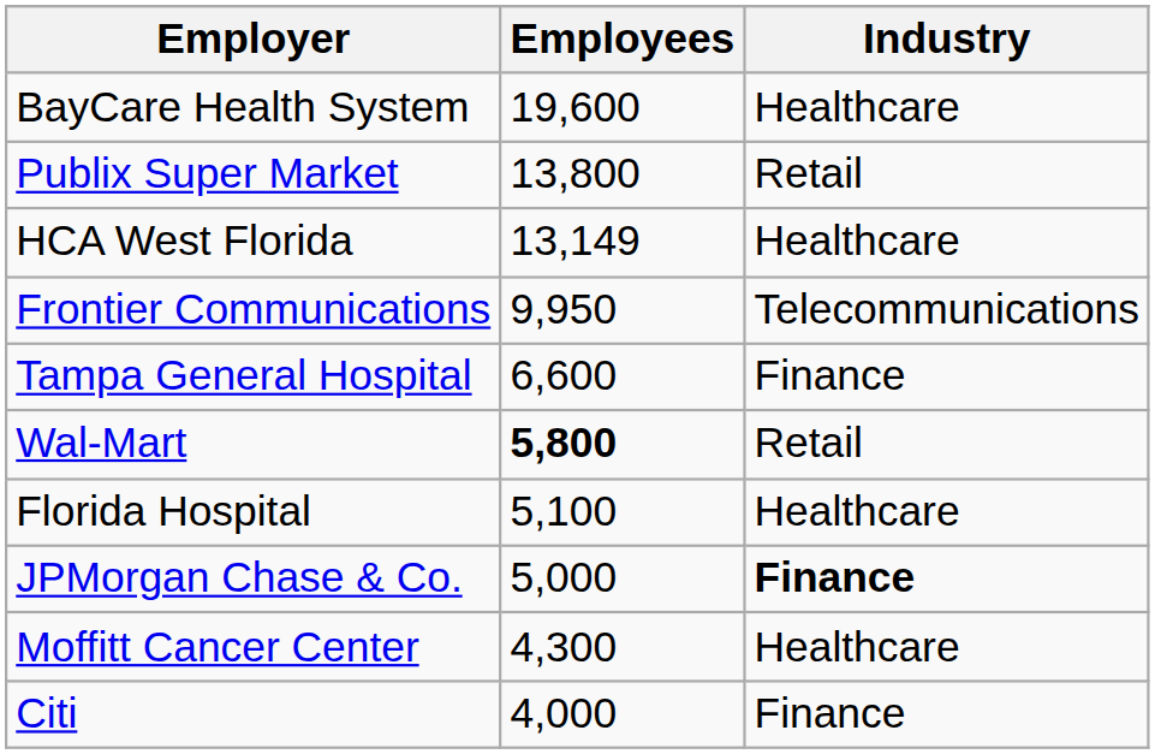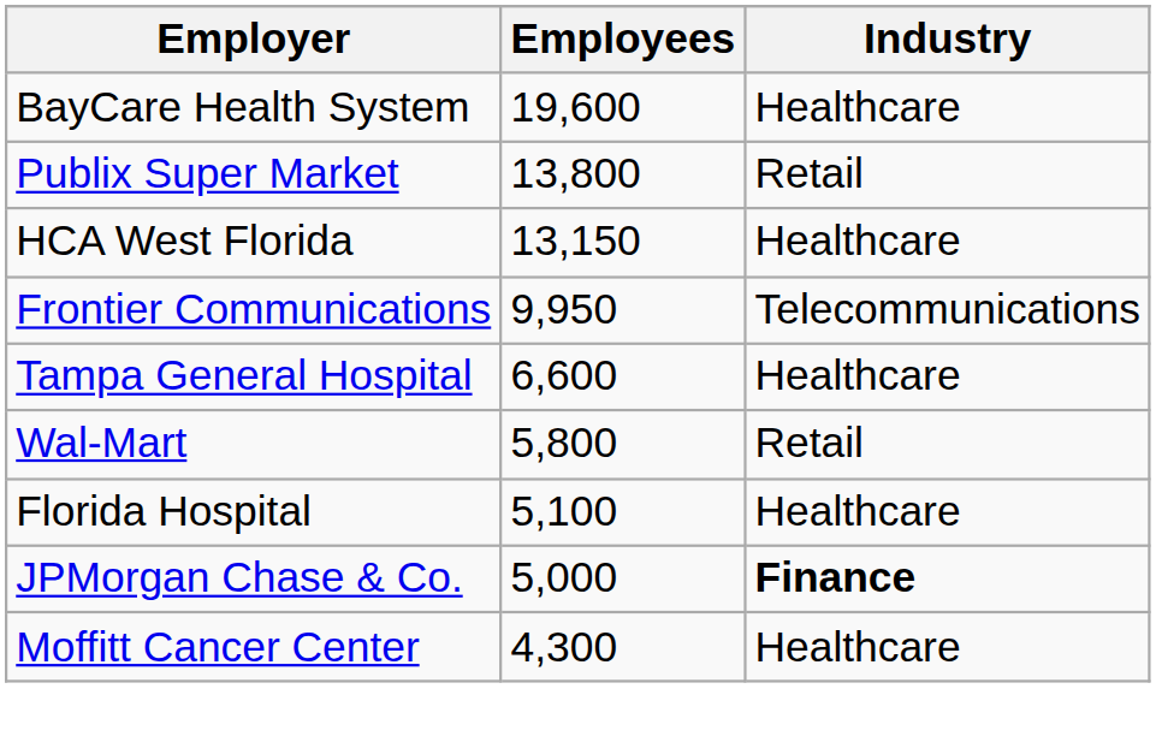 <table class="wikitable sortable">
 <tr>
 </tr>
 <tr>
 <th>Employer</th>
 <th>Employees</th>
 <th>Industry</th>
 </tr>
 <tr>
 <td>BayCare Health System</td>
 <td>19,600</td>
 <td>Healthcare</td>
 </tr>
 <tr>
 <td><a href='#'>Publix Super Market</a></td>
 <td>13,800</td>
 <td>Retail</td>
 </tr>
 <tr>
 <td>HCA West Florida</td>
-<td>13,149</td>
+<td>13,150</td>
 <td>Healthcare</td>
 </tr>
 <tr>
 <td><a href='#'>Frontier Communications</a></td>
 <td>9,950</td>
 <td>Telecommunications</td>
 </tr>
 <tr>
 <td><a href='#'>Tampa General Hospital</a></td>
 <td>6,600</td>
-<td>Finance</td>
+<td>Healthcare</td>
 </tr>
 <tr>
 <td><a href='#'>Wal-Mart</a></td>
-<td><strong>5,800</strong></td>
+<td>5,800</td>
 <td>Retail</td>
 </tr>
 <tr>
 <td>Florida Hospital</td>
 <td>5,100</td>
 <td>Healthcare</td>
 </tr>
 <tr>
 <td><a href='#'>JPMorgan Chase & Co.</a></td>
 <td>5,000</td>
 <td><strong>Finance</strong></td>
 </tr>
 <tr>
 <td><a href='#'>Moffitt Cancer Center</a></td>
 <td>4,300</td>
 <td>Healthcare</td>
 </tr>
-<tr>
-<td><a href='#'>Citi</a></td>
-<td>4,000</td>
-<td>Finance</td>
-</tr>
 </table>
